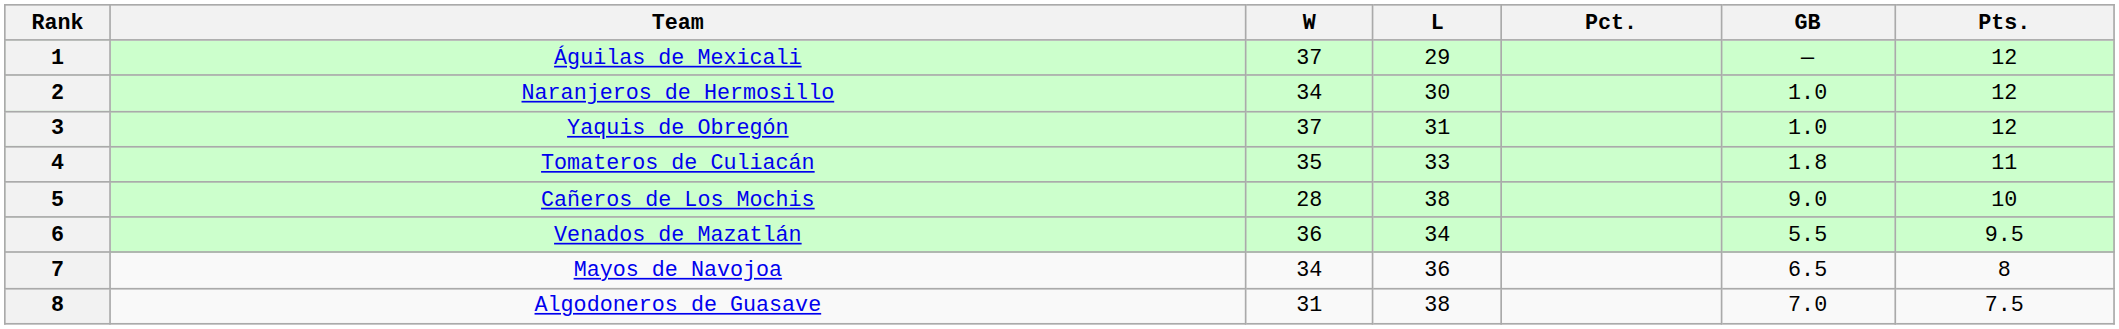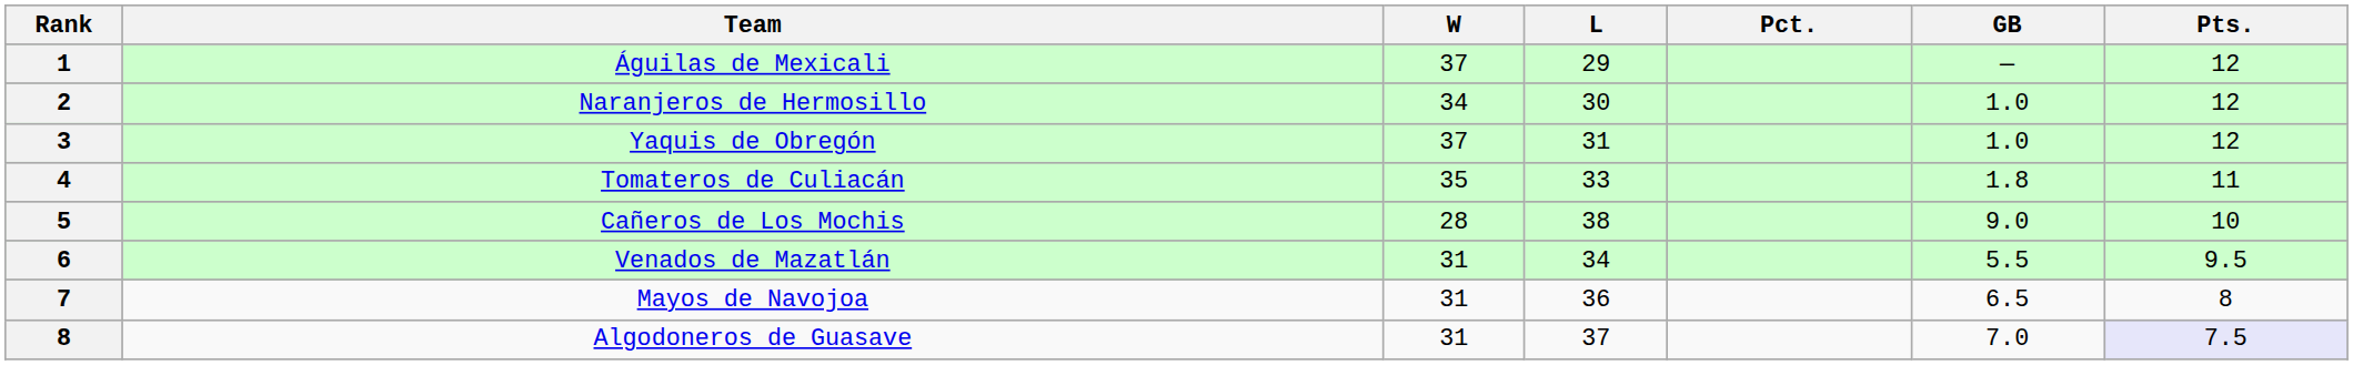 <table class="wikitable plainrowheaders" width="100%" style="text-align:center;">
 <tr>
 <th scope="col" width="5%">Rank</th>
 <th>Team</th>
 <th>W</th>
 <th>L</th>
 <th>Pct.</th>
 <th>GB</th>
 <th>Pts.</th>
 </tr>
 <tr style="background-color:#ccffcc;">
 <th>1</th>
 <td><a href='#'>Águilas de Mexicali</a></td>
 <td>37</td>
 <td>29</td>
 <td></td>
 <td>—</td>
 <td>12</td>
 </tr>
 <tr style="background-color:#ccffcc;">
 <th>2</th>
 <td><a href='#'>Naranjeros de Hermosillo</a></td>
 <td>34</td>
 <td>30</td>
 <td></td>
 <td>1.0</td>
 <td>12</td>
 </tr>
 <tr style="background-color:#ccffcc;">
 <th>3</th>
 <td><a href='#'>Yaquis de Obregón</a></td>
 <td>37</td>
 <td>31</td>
 <td></td>
 <td>1.0</td>
 <td>12</td>
 </tr>
 <tr style="background-color:#ccffcc;">
 <th>4</th>
 <td><a href='#'>Tomateros de Culiacán</a></td>
 <td>35</td>
 <td>33</td>
 <td></td>
 <td>1.8</td>
 <td>11</td>
 </tr>
 <tr style="background-color:#ccffcc;">
 <th>5</th>
 <td><a href='#'>Cañeros de Los Mochis</a></td>
 <td>28</td>
 <td>38</td>
 <td></td>
 <td>9.0</td>
 <td>10</td>
 </tr>
 <tr style="background-color:#ccffcc;">
 <th>6</th>
 <td><a href='#'>Venados de Mazatlán</a></td>
-<td>36</td>
+<td>31</td>
 <td>34</td>
 <td></td>
 <td>5.5</td>
 <td>9.5</td>
 </tr>
 <tr>
 <th>7</th>
 <td><a href='#'>Mayos de Navojoa</a></td>
-<td>34</td>
+<td>31</td>
 <td>36</td>
 <td></td>
 <td>6.5</td>
 <td>8</td>
 </tr>
 <tr>
 <th>8</th>
 <td><a href='#'>Algodoneros de Guasave</a></td>
 <td>31</td>
-<td>38</td>
+<td>37</td>
 <td></td>
 <td>7.0</td>
-<td>7.5</td>
+<td style="background: lavender;">7.5</td>
 </tr>
 </table>
